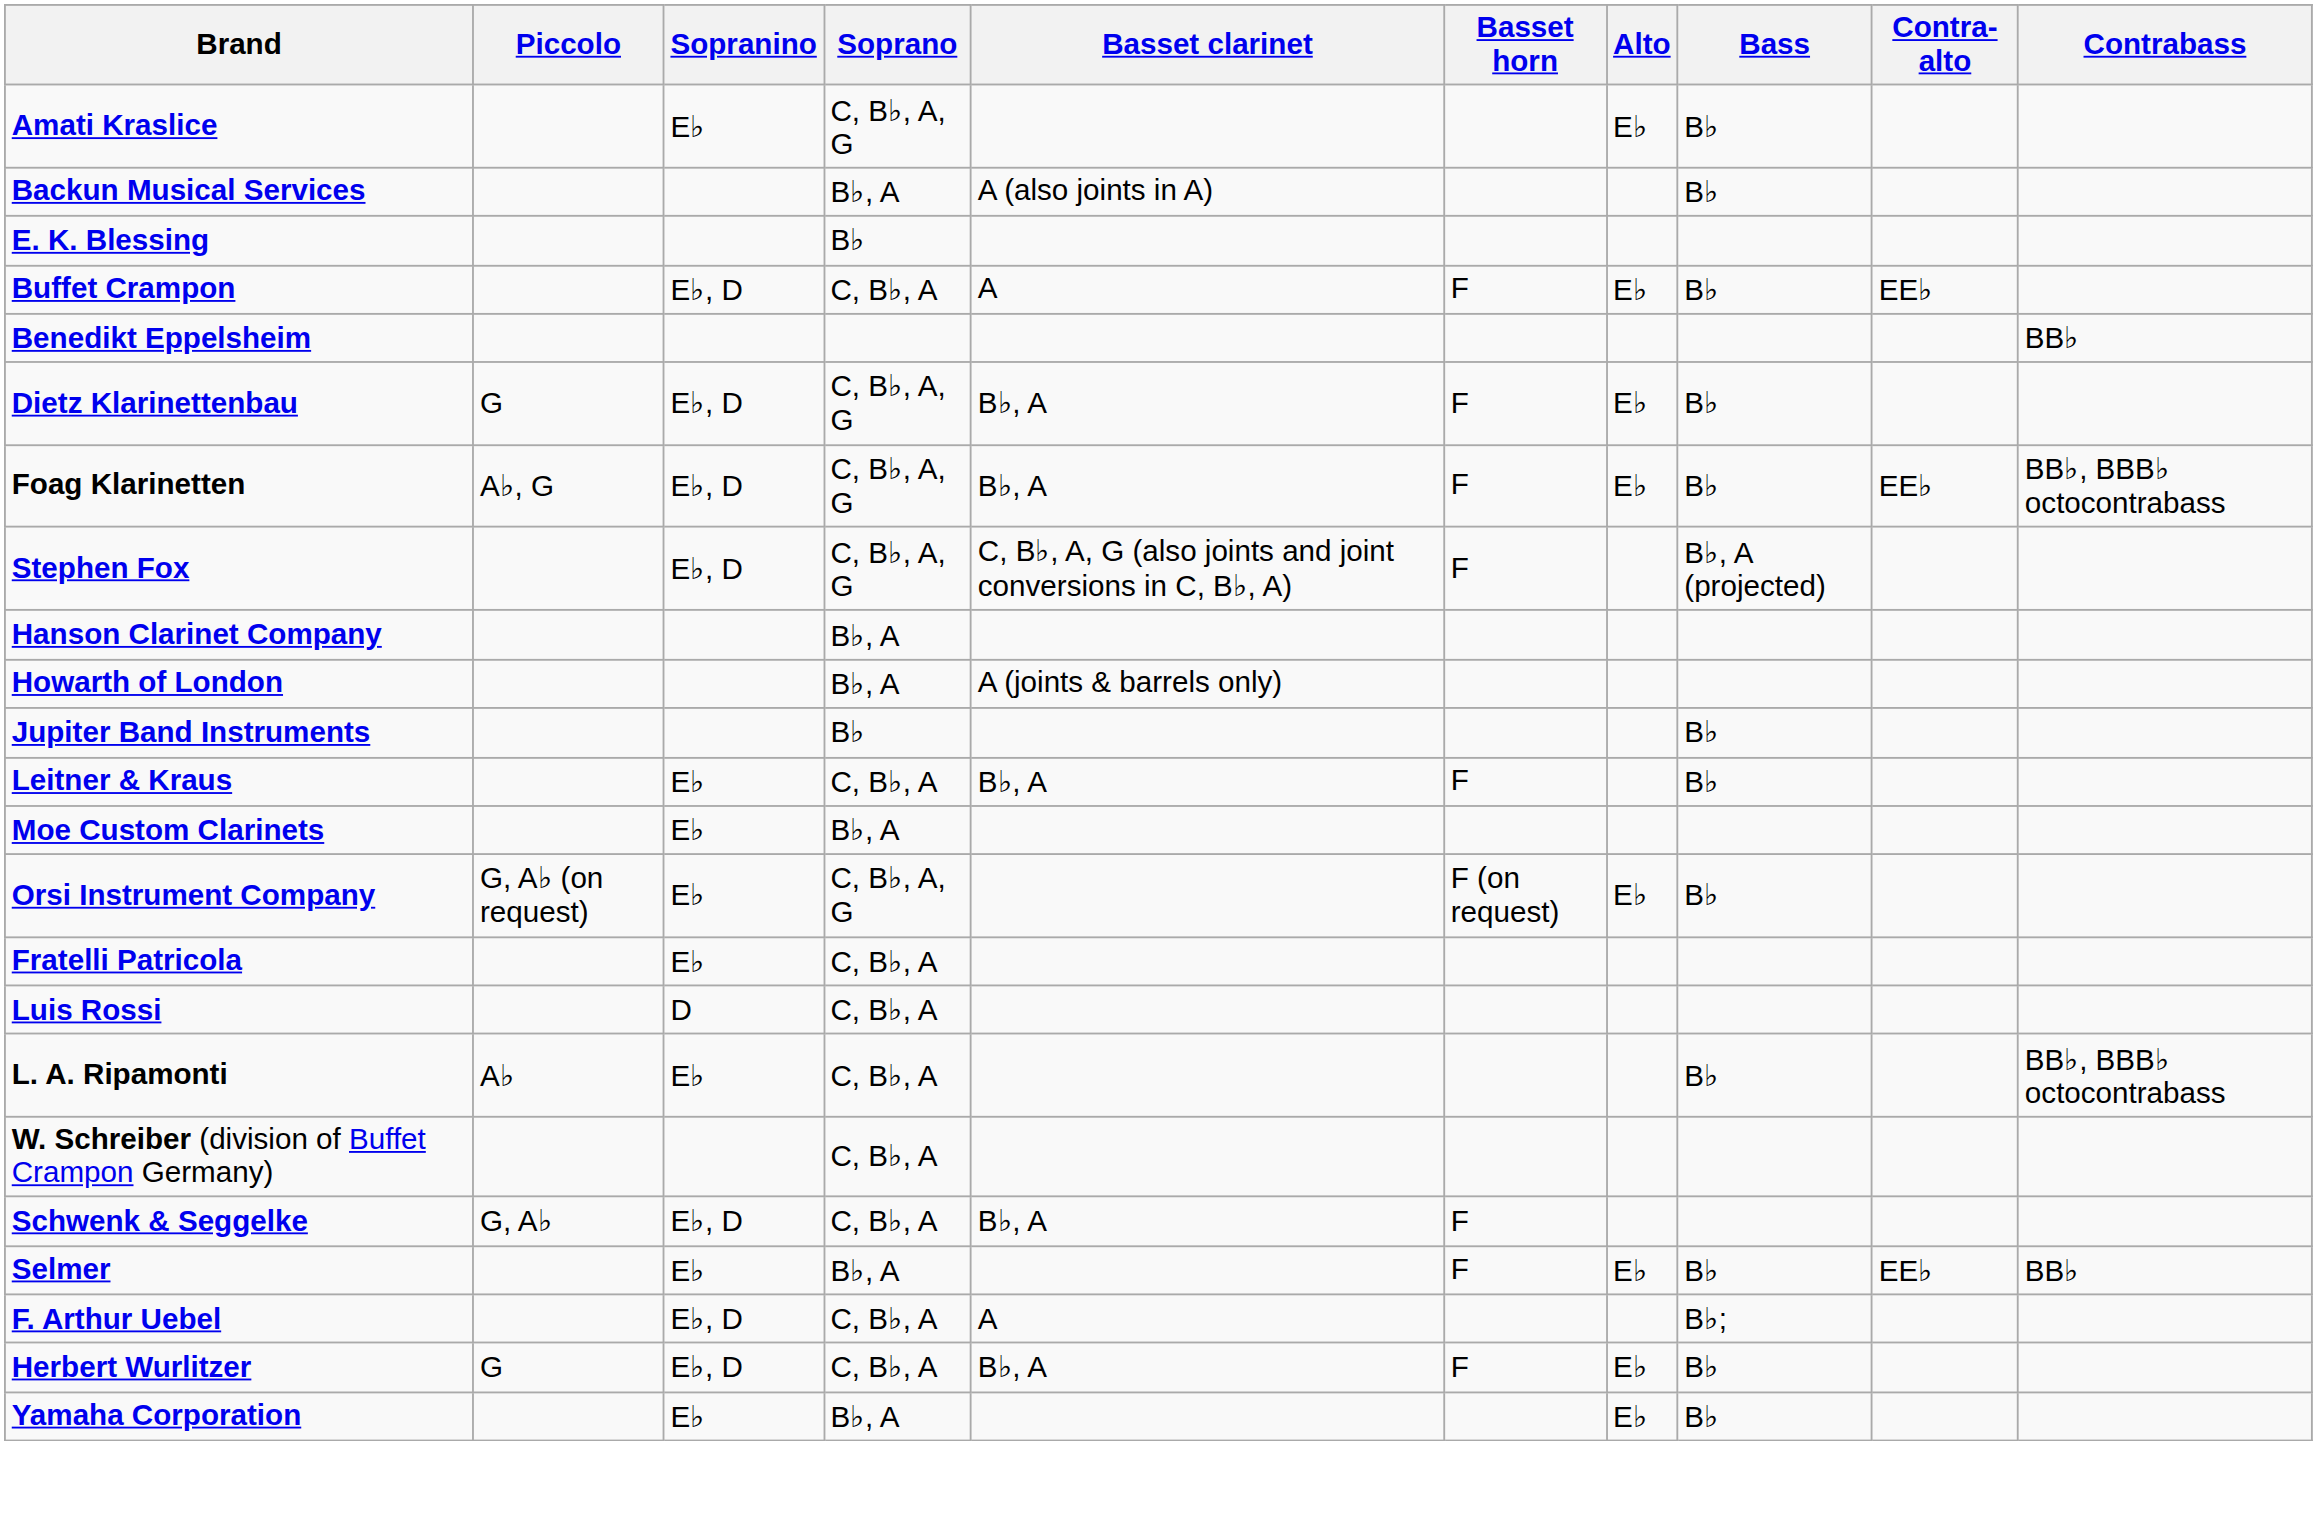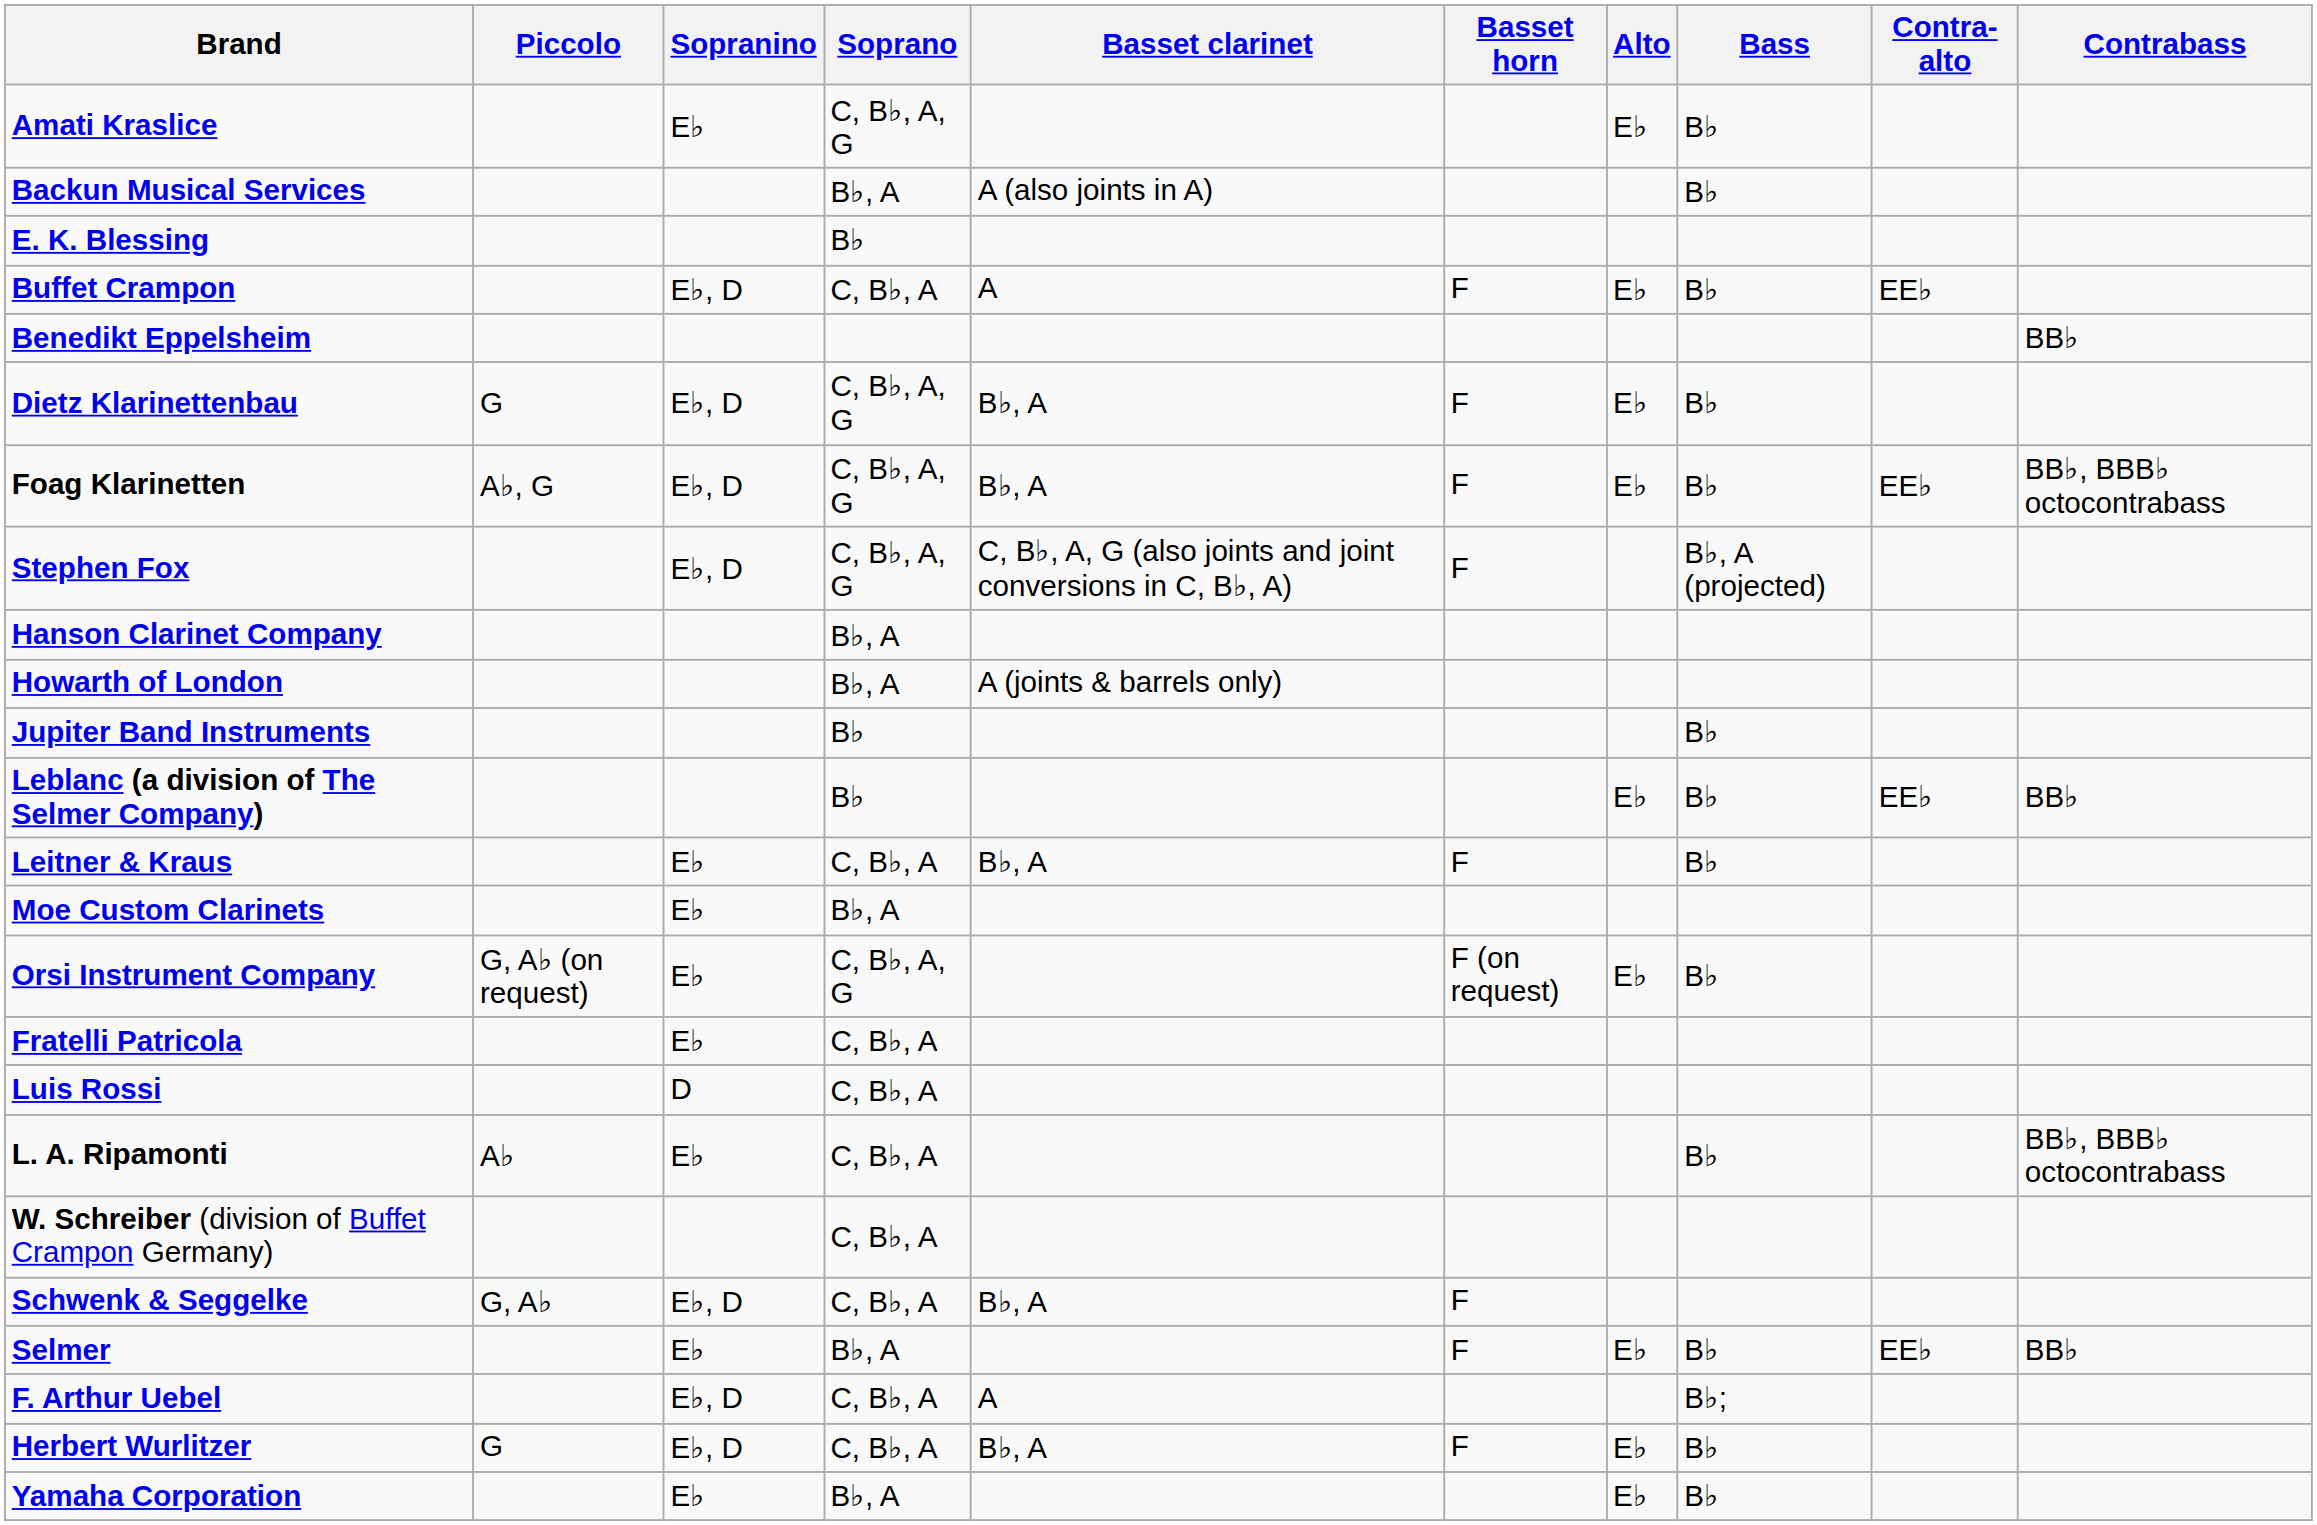 <table class="wikitable">
 <tr>
 <th>Brand</th>
 <th><a href='#'>Piccolo</a></th>
 <th><a href='#'>Sopranino</a></th>
 <th><a href='#'>Soprano</a></th>
 <th><a href='#'>Basset clarinet</a></th>
 <th><a href='#'>Basset horn</a></th>
 <th><a href='#'>Alto</a></th>
 <th><a href='#'>Bass</a></th>
 <th><a href='#'>Contra-alto</a></th>
 <th><a href='#'>Contrabass</a></th>
 </tr>
 <tr>
 <td><strong><a href='#'>Amati Kraslice</a></strong></td>
 <td> </td>
 <td>E♭</td>
 <td>C, B♭, A, G</td>
 <td> </td>
 <td> </td>
 <td>E♭</td>
 <td>B♭</td>
 <td> </td>
 <td> </td>
 </tr>
 <tr>
 <td><strong><a href='#'>Backun Musical Services</a></strong></td>
 <td> </td>
 <td> </td>
 <td>B♭, A</td>
 <td>A (also joints in A)</td>
 <td> </td>
 <td> </td>
 <td>B♭</td>
 <td> </td>
 <td> </td>
 </tr>
 <tr>
 <td><strong><a href='#'>E. K. Blessing</a></strong></td>
 <td> </td>
 <td> </td>
 <td>B♭</td>
 <td> </td>
 <td> </td>
 <td> </td>
 <td> </td>
 <td> </td>
 <td> </td>
 </tr>
 <tr>
 <td><strong><a href='#'>Buffet Crampon</a></strong></td>
 <td> </td>
 <td>E♭, D </td>
 <td>C, B♭, A</td>
 <td>A</td>
 <td>F</td>
 <td>E♭</td>
 <td>B♭</td>
 <td>EE♭</td>
 <td> </td>
 </tr>
 <tr>
 <td><strong><a href='#'>Benedikt Eppelsheim</a></strong></td>
 <td> </td>
 <td> </td>
 <td> </td>
 <td> </td>
 <td> </td>
 <td> </td>
 <td> </td>
 <td> </td>
 <td>BB♭</td>
 </tr>
 <tr>
 <td><strong><a href='#'>Dietz Klarinettenbau</a></strong></td>
 <td>G</td>
 <td>E♭, D</td>
 <td>C, B♭, A, G</td>
 <td>B♭, A</td>
 <td>F</td>
 <td>E♭</td>
 <td>B♭</td>
 <td> </td>
 <td> </td>
 </tr>
 <tr>
 <td><strong>Foag Klarinetten</strong></td>
 <td>A♭, G</td>
 <td>E♭, D</td>
 <td>C, B♭, A, G</td>
 <td>B♭, A</td>
 <td>F</td>
 <td>E♭</td>
 <td>B♭</td>
 <td>EE♭</td>
 <td>BB♭, BBB♭ octocontrabass</td>
 </tr>
 <tr>
 <td><strong><a href='#'>Stephen Fox</a></strong></td>
 <td> </td>
 <td>E♭, D</td>
 <td>C, B♭, A, G</td>
 <td>C, B♭, A, G (also joints and joint conversions in C, B♭, A)</td>
 <td>F</td>
 <td> </td>
 <td>B♭, A (projected)</td>
 <td> </td>
 <td> </td>
 </tr>
 <tr>
 <td><strong><a href='#'>Hanson Clarinet Company</a></strong></td>
 <td> </td>
 <td> </td>
 <td>B♭, A</td>
 <td> </td>
 <td> </td>
 <td> </td>
 <td> </td>
 <td> </td>
 <td> </td>
 </tr>
 <tr>
 <td><strong><a href='#'>Howarth of London</a></strong></td>
 <td> </td>
 <td> </td>
 <td>B♭, A</td>
 <td>A (joints & barrels only)</td>
 <td> </td>
 <td> </td>
 <td> </td>
 <td> </td>
 <td> </td>
 </tr>
 <tr>
 <td><strong><a href='#'>Jupiter Band Instruments</a></strong></td>
 <td> </td>
 <td> </td>
 <td>B♭</td>
 <td> </td>
 <td> </td>
 <td> </td>
 <td>B♭</td>
 <td> </td>
 <td> </td>
 </tr>
 <tr>
+<td><strong><a href='#'>Leblanc</a> (a division of <a href='#'>The Selmer Company</a>)</strong></td>
+<td> </td>
+<td> </td>
+<td>B♭</td>
+<td> </td>
+<td> </td>
+<td>E♭</td>
+<td>B♭</td>
+<td>EE♭</td>
+<td>BB♭</td>
+</tr>
+<tr>
 <td><strong><a href='#'>Leitner & Kraus</a></strong></td>
 <td> </td>
 <td>E♭</td>
 <td>C, B♭, A</td>
 <td>B♭, A</td>
 <td>F</td>
 <td> </td>
 <td>B♭</td>
 <td> </td>
 <td> </td>
 </tr>
 <tr>
 <td><strong><a href='#'>Moe Custom Clarinets </a></strong></td>
 <td> </td>
 <td>E♭</td>
 <td>B♭, A</td>
 <td></td>
 <td></td>
 <td></td>
 <td></td>
 <td></td>
 <td></td>
 </tr>
 <tr>
 <td><strong><a href='#'>Orsi Instrument Company</a></strong></td>
 <td>G, A♭ (on request)</td>
 <td>E♭</td>
 <td>C, B♭, A, G</td>
 <td> </td>
 <td>F (on request)</td>
 <td>E♭</td>
 <td>B♭</td>
 <td> </td>
 <td> </td>
 </tr>
 <tr>
 <td><strong><a href='#'>Fratelli Patricola</a></strong></td>
 <td> </td>
 <td>E♭</td>
 <td>C, B♭, A</td>
 <td> </td>
 <td> </td>
 <td> </td>
 <td> </td>
 <td> </td>
 <td> </td>
 </tr>
 <tr>
 <td><strong><a href='#'>Luis Rossi</a></strong></td>
 <td> </td>
 <td>D</td>
 <td>C, B♭, A</td>
 <td> </td>
 <td> </td>
 <td> </td>
 <td> </td>
 <td> </td>
 <td> </td>
 </tr>
 <tr>
 <td><strong>L. A. Ripamonti</strong></td>
 <td>A♭</td>
 <td>E♭</td>
 <td>C, B♭, A</td>
 <td> </td>
 <td> </td>
 <td> </td>
 <td>B♭</td>
 <td> </td>
 <td>BB♭, BBB♭ octocontrabass</td>
 </tr>
 <tr>
 <td><strong>W. Schreiber</strong> (division of <a href='#'>Buffet Crampon</a> Germany)</td>
 <td> </td>
 <td> </td>
 <td>C, B♭, A</td>
 <td> </td>
 <td> </td>
 <td> </td>
 <td> </td>
 <td> </td>
 <td> </td>
 </tr>
 <tr>
 <td><strong><a href='#'>Schwenk & Seggelke</a></strong></td>
 <td>G, A♭</td>
 <td>E♭, D</td>
 <td>C, B♭, A</td>
 <td>B♭, A</td>
 <td>F</td>
 <td> </td>
 <td> </td>
 <td> </td>
 <td> </td>
 </tr>
 <tr>
 <td><strong><a href='#'>Selmer</a></strong></td>
 <td> </td>
 <td>E♭</td>
 <td>B♭, A</td>
 <td></td>
 <td>F</td>
 <td>E♭</td>
 <td>B♭</td>
 <td>EE♭</td>
 <td>BB♭</td>
 </tr>
 <tr>
 <td><strong><a href='#'>F. Arthur Uebel</a></strong></td>
 <td> </td>
 <td>E♭, D</td>
 <td>C, B♭, A</td>
 <td>A</td>
 <td> </td>
 <td> </td>
 <td>B♭;</td>
 <td> </td>
 <td> </td>
 </tr>
 <tr>
 <td><strong><a href='#'>Herbert Wurlitzer</a></strong></td>
 <td>G</td>
 <td>E♭, D</td>
 <td>C, B♭, A</td>
 <td>B♭, A</td>
 <td>F</td>
 <td>E♭</td>
 <td>B♭</td>
 <td> </td>
 <td> </td>
 </tr>
 <tr>
 <td><strong><a href='#'>Yamaha Corporation</a></strong></td>
 <td> </td>
 <td>E♭</td>
 <td>B♭, A</td>
 <td> </td>
 <td> </td>
 <td>E♭</td>
 <td>B♭</td>
 <td> </td>
 <td> </td>
 </tr>
 </table>
